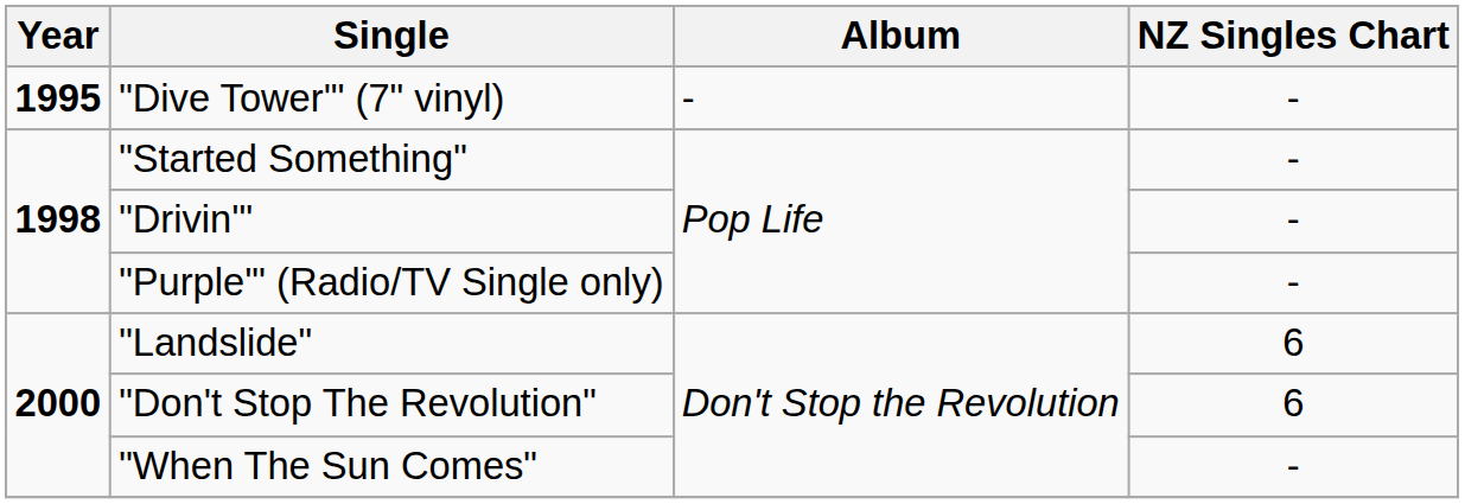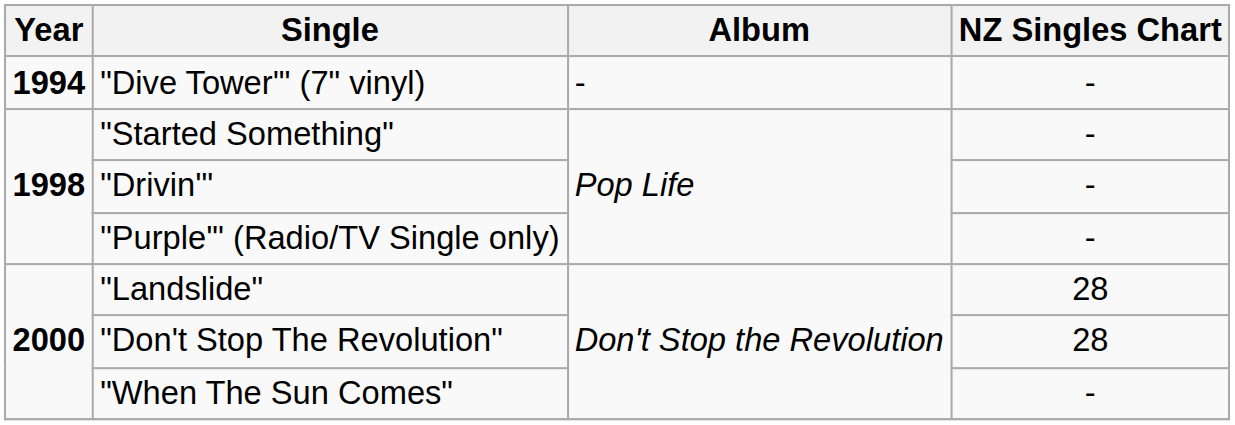 <table class="wikitable">
 <tr>
 <th>Year</th>
 <th>Single</th>
 <th>Album</th>
 <th>NZ Singles Chart</th>
 </tr>
 <tr>
-<td align="left"><strong>1995</strong></td>
+<td align="left"><strong>1994</strong></td>
 <td align="left" valign="top">"Dive Tower'" (7" vinyl)</td>
 <td align="left" valign="top">-</td>
 <td align="center" valign="top">-</td>
 </tr>
 <tr>
 <td align="left" rowspan="3"><strong>1998</strong></td>
 <td align="left" valign="top">"Started Something"</td>
 <td align="left" rowspan="3"><em>Pop Life</em></td>
 <td align="center" valign="top">-</td>
 </tr>
 <tr>
 <td align="left" valign="top">"Drivin'"</td>
 <td align="center" valign="top">-</td>
 </tr>
 <tr>
 <td align="left" valign="top">"Purple'" (Radio/TV Single only)</td>
 <td align="center" valign="top">-</td>
 </tr>
 <tr>
 <td align="left" rowspan="3"><strong>2000</strong></td>
 <td align="left" valign="top">"Landslide"</td>
 <td align="left" rowspan="3"><em>Don't Stop the Revolution</em></td>
-<td align="center" valign="top">6</td>
+<td align="center" valign="top">28</td>
 </tr>
 <tr>
 <td align="left" valign="top">"Don't Stop The Revolution"</td>
-<td align="center" valign="top">6</td>
+<td align="center" valign="top">28</td>
 </tr>
 <tr>
 <td align="left" valign="top">"When The Sun Comes"</td>
 <td align="center" valign="top">-</td>
 </tr>
 <tr>
 </tr>
 </table>
